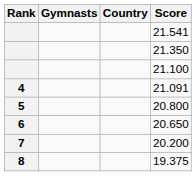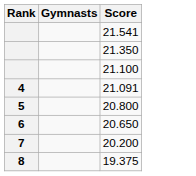 <table class="wikitable sortable">
 <tr>
 <th>Rank</th>
 <th>Gymnasts</th>
-<th>Country</th>
 <th>Score</th>
 </tr>
 <tr>
 <th></th>
-<td></td>
 <td></td>
 <td>21.541</td>
 </tr>
 <tr>
 <th></th>
 <td></td>
-<td></td>
 <td>21.350</td>
 </tr>
 <tr>
 <th></th>
-<td></td>
 <td></td>
 <td>21.100</td>
 </tr>
 <tr>
 <th>4</th>
 <td></td>
-<td></td>
 <td>21.091</td>
 </tr>
 <tr>
 <th>5</th>
-<td></td>
 <td></td>
 <td>20.800</td>
 </tr>
 <tr>
 <th>6</th>
 <td></td>
-<td></td>
 <td>20.650</td>
 </tr>
 <tr>
 <th>7</th>
-<td></td>
 <td></td>
 <td>20.200</td>
 </tr>
 <tr>
 <th>8</th>
 <td></td>
-<td></td>
 <td>19.375</td>
 </tr>
 </table>
